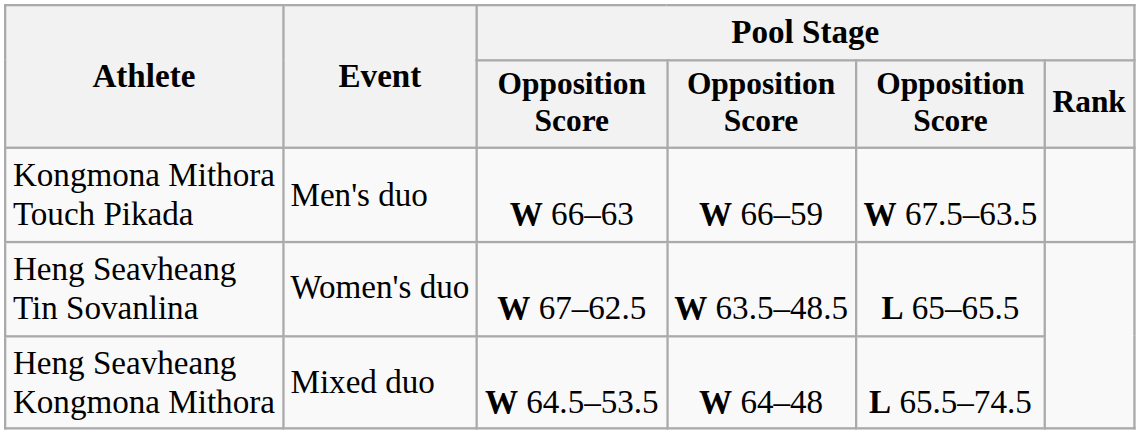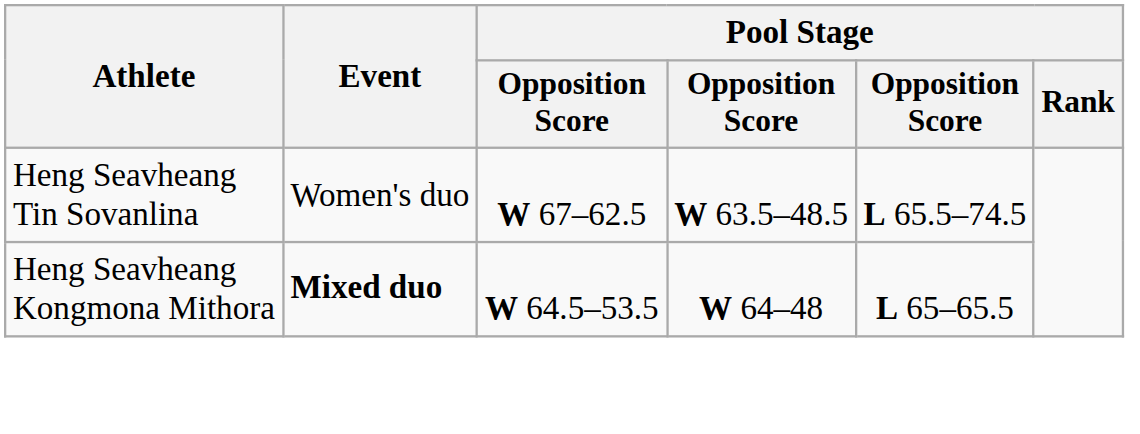 <table class="wikitable" style="font-size:90%">
 <tr>
 <th rowspan=2>Athlete</th>
 <th rowspan=2>Event</th>
 <th colspan=4>Pool Stage</th>
 </tr>
 <tr style="font-size:95%">
 <th>Opposition<br>Score</th>
 <th>Opposition<br>Score</th>
 <th>Opposition<br>Score</th>
 <th>Rank</th>
 </tr>
 <tr align=center>
-<td align=left>Kongmona Mithora<br>Touch Pikada</td>
-<td align=left>Men's duo</td>
-<td><br><strong>W</strong> 66–63</td>
-<td><br><strong>W</strong> 66–59</td>
-<td><br><strong>W</strong> 67.5–63.5</td>
-<td></td>
-</tr>
-<tr align=center>
 <td align=left>Heng Seavheang<br>Tin Sovanlina</td>
 <td align=left>Women's duo</td>
 <td><br><strong>W</strong> 67–62.5</td>
 <td><br><strong>W</strong> 63.5–48.5</td>
-<td><br><strong>L</strong> 65–65.5</td>
+<td><br><strong>L</strong> 65.5–74.5</td>
 <td rowspan=2></td>
 </tr>
 <tr align=center>
 <td align=left>Heng Seavheang<br>Kongmona Mithora</td>
-<td align=left>Mixed duo</td>
+<td align=left><strong>Mixed duo</strong></td>
 <td><br><strong>W</strong> 64.5–53.5</td>
 <td><br><strong>W</strong> 64–48</td>
-<td><br><strong>L</strong> 65.5–74.5</td>
+<td><br><strong>L</strong> 65–65.5</td>
 </tr>
 </table>
